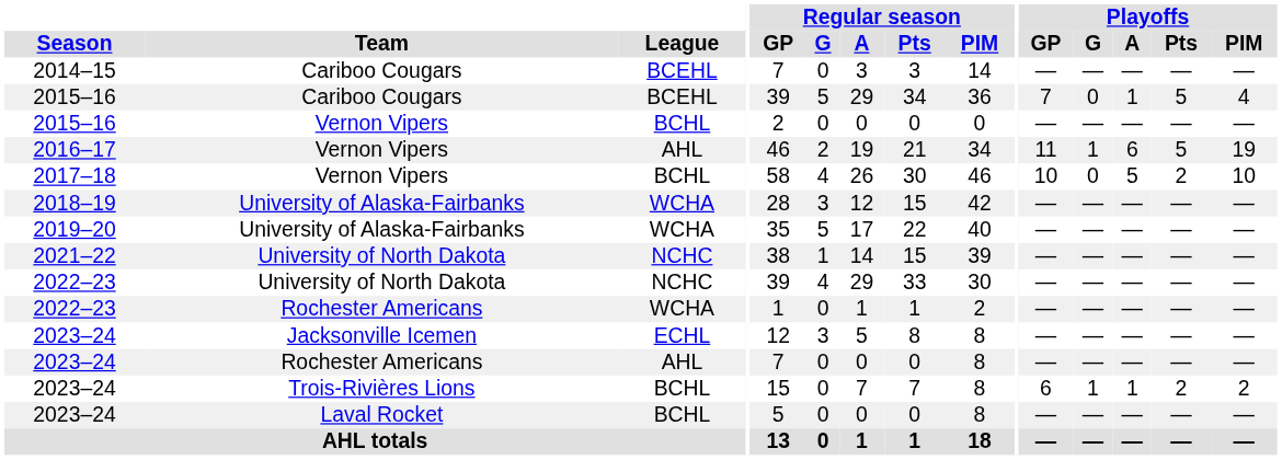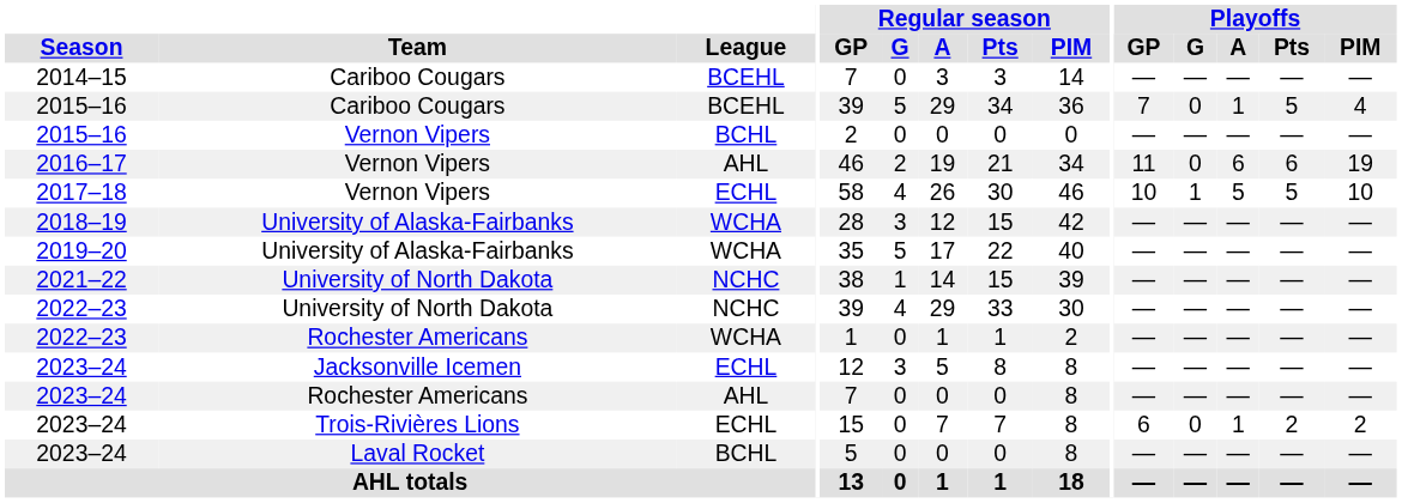 <table border="0" cellpadding="1" cellspacing="0" style="text-align:center; width:60em;">
 <tr bgcolor="#e0e0e0">
 <th colspan="3" bgcolor="#ffffff"></th>
 <th rowspan="99" bgcolor="#ffffff"></th>
 <th colspan="5"><a href='#'>Regular season</a></th>
 <th rowspan="99" bgcolor="#ffffff"></th>
 <th colspan="5"><a href='#'>Playoffs</a></th>
 </tr>
 <tr bgcolor="#e0e0e0">
 <th><a href='#'>Season</a></th>
 <th>Team</th>
 <th>League</th>
 <th>GP</th>
 <th><a href='#'>G</a></th>
 <th><a href='#'>A</a></th>
 <th><a href='#'>Pts</a></th>
 <th><a href='#'>PIM</a></th>
 <th>GP</th>
 <th>G</th>
 <th>A</th>
 <th>Pts</th>
 <th>PIM</th>
 </tr>
 <tr>
 <td>2014–15</td>
 <td>Cariboo Cougars</td>
 <td><a href='#'>BCEHL</a></td>
 <td>7</td>
 <td>0</td>
 <td>3</td>
 <td>3</td>
 <td>14</td>
 <td>—</td>
 <td>—</td>
 <td>—</td>
 <td>—</td>
 <td>—</td>
 </tr>
 <tr bgcolor="#f0f0f0">
 <td>2015–16</td>
 <td>Cariboo Cougars</td>
 <td>BCEHL</td>
 <td>39</td>
 <td>5</td>
 <td>29</td>
 <td>34</td>
 <td>36</td>
 <td>7</td>
 <td>0</td>
 <td>1</td>
 <td>5</td>
 <td>4</td>
 </tr>
 <tr>
 <td><a href='#'>2015–16</a></td>
 <td><a href='#'>Vernon Vipers</a></td>
 <td><a href='#'>BCHL</a></td>
 <td>2</td>
 <td>0</td>
 <td>0</td>
 <td>0</td>
 <td>0</td>
 <td>—</td>
 <td>—</td>
 <td>—</td>
 <td>—</td>
 <td>—</td>
 </tr>
 <tr bgcolor="#f0f0f0">
 <td><a href='#'>2016–17</a></td>
 <td>Vernon Vipers</td>
 <td>AHL</td>
 <td>46</td>
 <td>2</td>
 <td>19</td>
 <td>21</td>
 <td>34</td>
 <td>11</td>
-<td>1</td>
+<td>0</td>
 <td>6</td>
-<td>5</td>
+<td>6</td>
 <td>19</td>
 </tr>
 <tr>
 <td><a href='#'>2017–18</a></td>
 <td>Vernon Vipers</td>
-<td>BCHL</td>
+<td><a href='#'>ECHL</a></td>
 <td>58</td>
 <td>4</td>
 <td>26</td>
 <td>30</td>
 <td>46</td>
 <td>10</td>
-<td>0</td>
+<td>1</td>
 <td>5</td>
-<td>2</td>
+<td>5</td>
 <td>10</td>
 </tr>
 <tr bgcolor="#f0f0f0">
 <td><a href='#'>2018–19</a></td>
 <td><a href='#'>University of Alaska-Fairbanks</a></td>
 <td><a href='#'>WCHA</a></td>
 <td>28</td>
 <td>3</td>
 <td>12</td>
 <td>15</td>
 <td>42</td>
 <td>—</td>
 <td>—</td>
 <td>—</td>
 <td>—</td>
 <td>—</td>
 </tr>
 <tr>
 <td><a href='#'>2019–20</a></td>
 <td>University of Alaska-Fairbanks</td>
 <td>WCHA</td>
 <td>35</td>
 <td>5</td>
 <td>17</td>
 <td>22</td>
 <td>40</td>
 <td>—</td>
 <td>—</td>
 <td>—</td>
 <td>—</td>
 <td>—</td>
 </tr>
 <tr bgcolor="#f0f0f0">
 <td><a href='#'>2021–22</a></td>
 <td><a href='#'>University of North Dakota</a></td>
 <td><a href='#'>NCHC</a></td>
 <td>38</td>
 <td>1</td>
 <td>14</td>
 <td>15</td>
 <td>39</td>
 <td>—</td>
 <td>—</td>
 <td>—</td>
 <td>—</td>
 <td>—</td>
 </tr>
 <tr>
 <td><a href='#'>2022–23</a></td>
 <td>University of North Dakota</td>
 <td>NCHC</td>
 <td>39</td>
 <td>4</td>
 <td>29</td>
 <td>33</td>
 <td>30</td>
 <td>—</td>
 <td>—</td>
 <td>—</td>
 <td>—</td>
 <td>—</td>
 </tr>
 <tr bgcolor="#f0f0f0">
 <td><a href='#'>2022–23</a></td>
 <td><a href='#'>Rochester Americans</a></td>
 <td>WCHA</td>
 <td>1</td>
 <td>0</td>
 <td>1</td>
 <td>1</td>
 <td>2</td>
 <td>—</td>
 <td>—</td>
 <td>—</td>
 <td>—</td>
 <td>—</td>
 </tr>
 <tr>
 <td><a href='#'>2023–24</a></td>
 <td><a href='#'>Jacksonville Icemen</a></td>
 <td><a href='#'>ECHL</a></td>
 <td>12</td>
 <td>3</td>
 <td>5</td>
 <td>8</td>
 <td>8</td>
 <td>—</td>
 <td>—</td>
 <td>—</td>
 <td>—</td>
 <td>—</td>
 </tr>
 <tr bgcolor="#f0f0f0">
 <td><a href='#'>2023–24</a></td>
 <td>Rochester Americans</td>
 <td>AHL</td>
 <td>7</td>
 <td>0</td>
 <td>0</td>
 <td>0</td>
 <td>8</td>
 <td>—</td>
 <td>—</td>
 <td>—</td>
 <td>—</td>
 <td>—</td>
 </tr>
 <tr>
 <td>2023–24</td>
 <td><a href='#'>Trois-Rivières Lions</a></td>
-<td>BCHL</td>
+<td>ECHL</td>
 <td>15</td>
 <td>0</td>
 <td>7</td>
 <td>7</td>
 <td>8</td>
 <td>6</td>
-<td>1</td>
+<td>0</td>
 <td>1</td>
 <td>2</td>
 <td>2</td>
 </tr>
 <tr bgcolor="#f0f0f0">
 <td>2023–24</td>
 <td><a href='#'>Laval Rocket</a></td>
 <td>BCHL</td>
 <td>5</td>
 <td>0</td>
 <td>0</td>
 <td>0</td>
 <td>8</td>
 <td>—</td>
 <td>—</td>
 <td>—</td>
 <td>—</td>
 <td>—</td>
 </tr>
 <tr bgcolor="#e0e0e0">
 <th colspan="3">AHL totals</th>
 <th>13</th>
 <th>0</th>
 <th>1</th>
 <th>1</th>
 <th>18</th>
 <th>—</th>
 <th>—</th>
 <th>—</th>
 <th>—</th>
 <th>—</th>
 </tr>
 </table>
